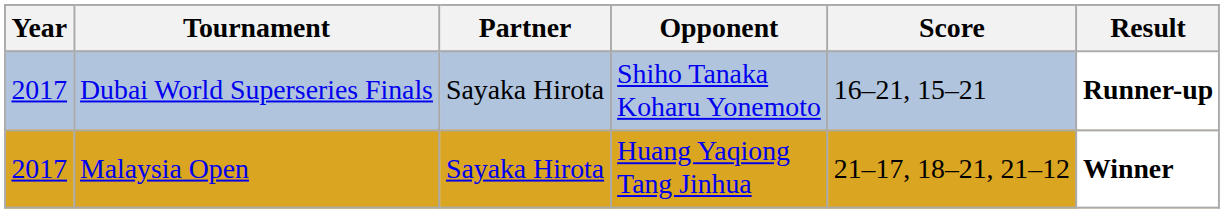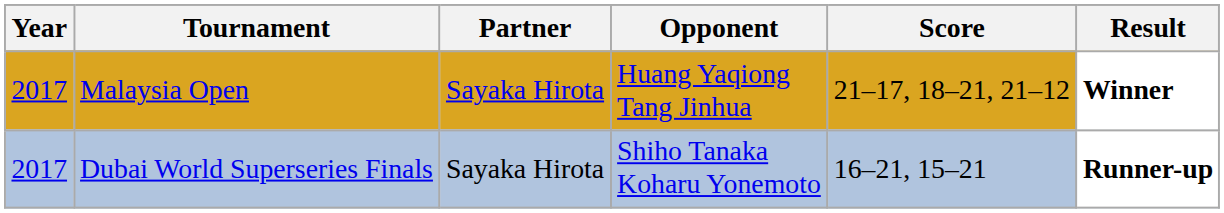 <table class="sortable wikitable" style="font-size: 90%">
 <tr>
 <th>Year</th>
 <th>Tournament</th>
 <th>Partner</th>
 <th>Opponent</th>
 <th>Score</th>
 <th>Result</th>
 </tr>
+<tr style="background:#DAA520">
+<td align="center"><a href='#'>2017</a></td>
+<td align="left"><a href='#'>Malaysia Open</a></td>
+<td align="left"> <a href='#'>Sayaka Hirota</a></td>
+<td align="left"> <a href='#'>Huang Yaqiong</a><br> <a href='#'>Tang Jinhua</a></td>
+<td align="left">21–17, 18–21, 21–12</td>
+<td style="text-align:left; background:white"> <strong>Winner</strong></td>
+</tr>
 <tr style="background:#B0C4DE">
 <td align="center"><a href='#'>2017</a></td>
 <td align="left"><a href='#'>Dubai World Superseries Finals</a></td>
 <td align="left"> Sayaka Hirota</td>
 <td align="left"> <a href='#'>Shiho Tanaka</a><br> <a href='#'>Koharu Yonemoto</a></td>
 <td align="left">16–21, 15–21</td>
 <td style="text-align:left; background:white"> <strong>Runner-up</strong></td>
 </tr>
-<tr style="background:#DAA520">
-<td align="center"><a href='#'>2017</a></td>
-<td align="left"><a href='#'>Malaysia Open</a></td>
-<td align="left"> <a href='#'>Sayaka Hirota</a></td>
-<td align="left"> <a href='#'>Huang Yaqiong</a><br> <a href='#'>Tang Jinhua</a></td>
-<td align="left">21–17, 18–21, 21–12</td>
-<td style="text-align:left; background:white"> <strong>Winner</strong></td>
-</tr>
 </table>
